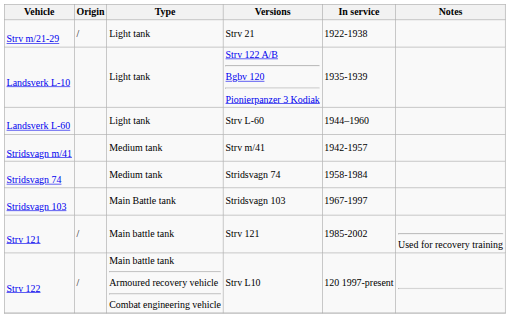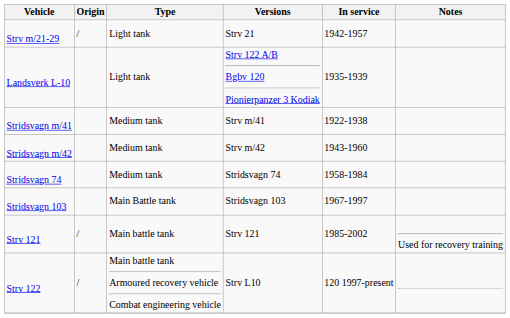 <table class="wikitable">
 <tr>
 <th>Vehicle</th>
 <th>Origin</th>
 <th>Type</th>
 <th>Versions</th>
 <th>In service</th>
 <th>Notes</th>
 </tr>
 <tr>
 <td> <br> <a href='#'>Strv m/21-29</a></td>
 <td>/</td>
 <td>Light tank</td>
 <td>Strv 21</td>
-<td>1922-1938</td>
+<td>1942-1957</td>
 <td></td>
 </tr>
 <tr>
 <td> <br> <a href='#'>Landsverk L-10</a></td>
 <td></td>
 <td>Light tank</td>
 <td><a href='#'>Strv 122 A/B</a> <hr><a href='#'>Bgbv 120</a><hr><a href='#'>Pionierpanzer 3 Kodiak</a></td>
 <td>1935-1939</td>
 <td></td>
 </tr>
 <tr>
-<td> <br> <a href='#'>Landsverk L-60</a></td>
-<td></td>
-<td>Light tank</td>
-<td>Strv L-60</td>
-<td>1944–1960</td>
-<td></td>
-</tr>
-<tr>
 <td> <br> <a href='#'>Stridsvagn m/41</a></td>
 <td></td>
 <td>Medium tank</td>
 <td>Strv m/41</td>
-<td>1942-1957</td>
+<td>1922-1938</td>
+<td></td>
+</tr>
+<tr>
+<td> <br> <a href='#'>Stridsvagn m/42</a></td>
+<td></td>
+<td>Medium tank</td>
+<td>Strv m/42</td>
+<td>1943-1960</td>
 <td></td>
 </tr>
 <tr>
 <td> <br> <a href='#'>Stridsvagn 74</a></td>
 <td></td>
 <td>Medium tank</td>
 <td>Stridsvagn 74</td>
 <td>1958-1984</td>
 <td></td>
 </tr>
 <tr>
 <td> <br> <a href='#'>Stridsvagn 103</a></td>
 <td></td>
 <td>Main Battle tank</td>
 <td>Stridsvagn 103</td>
 <td>1967-1997</td>
 <td></td>
 </tr>
 <tr>
 <td> <br> <a href='#'>Strv 121</a></td>
 <td>/</td>
 <td>Main battle tank</td>
 <td>Strv 121</td>
 <td>1985-2002</td>
 <td><br><hr> Used for recovery training</td>
 </tr>
 <tr>
 <td> <br> <a href='#'>Strv 122</a></td>
 <td>/</td>
 <td>Main battle tank<hr>Armoured recovery vehicle<hr>Combat engineering vehicle</td>
 <td>Strv L10</td>
 <td>120 1997-present</td>
 <td><br><hr></td>
 </tr>
 <tr>
 </tr>
 </table>
